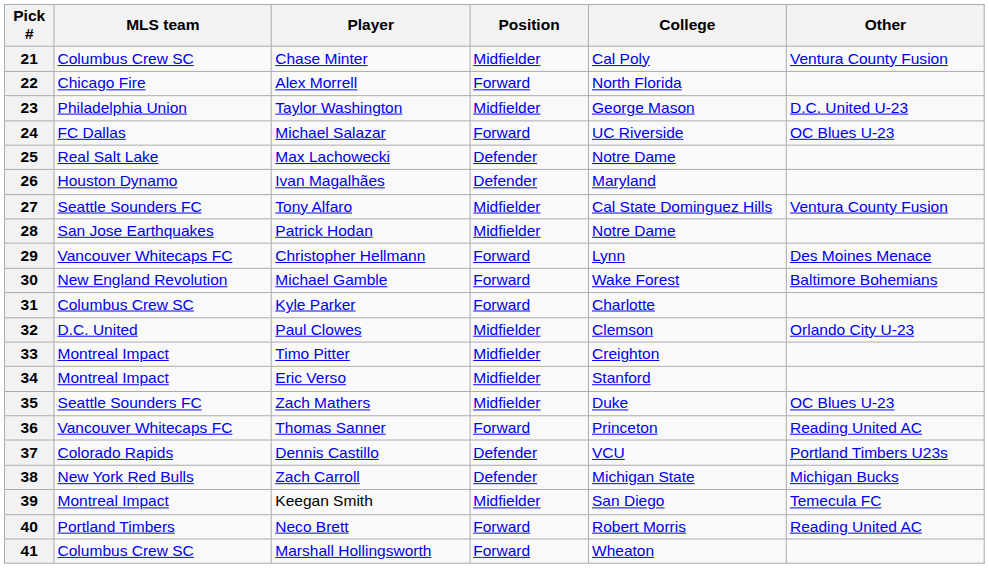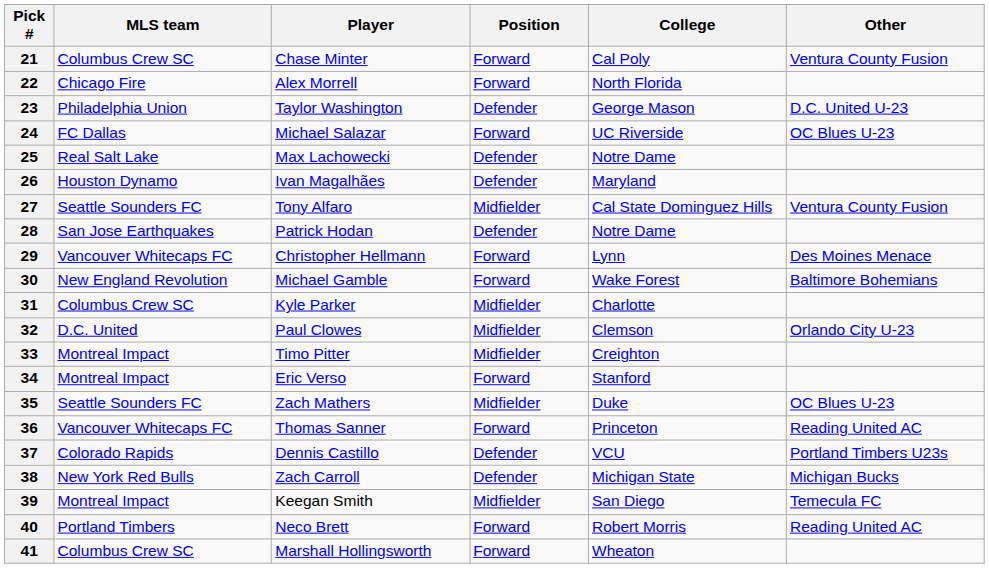 <table class="wikitable sortable" style="width:80%">
 <tr>
 <th width=5%>Pick #</th>
 <th width=22%>MLS team</th>
 <th width=20%>Player</th>
 <th width=12%>Position</th>
 <th width=20%>College</th>
 <th width=20%>Other</th>
 </tr>
 <tr>
 <th>21</th>
 <td><a href='#'>Columbus Crew SC</a></td>
 <td> <a href='#'>Chase Minter</a></td>
-<td><a href='#'>Midfielder</a></td>
+<td><a href='#'>Forward</a></td>
 <td><a href='#'>Cal Poly</a></td>
 <td><a href='#'>Ventura County Fusion</a></td>
 </tr>
 <tr>
 <th>22</th>
 <td><a href='#'>Chicago Fire</a></td>
 <td> <a href='#'>Alex Morrell</a></td>
 <td><a href='#'>Forward</a></td>
 <td><a href='#'>North Florida</a></td>
 <td></td>
 </tr>
 <tr>
 <th>23</th>
 <td><a href='#'>Philadelphia Union</a></td>
 <td> <a href='#'>Taylor Washington</a></td>
-<td><a href='#'>Midfielder</a></td>
+<td><a href='#'>Defender</a></td>
 <td><a href='#'>George Mason</a></td>
 <td><a href='#'>D.C. United U-23</a></td>
 </tr>
 <tr>
 <th>24</th>
 <td><a href='#'>FC Dallas</a></td>
 <td> <a href='#'>Michael Salazar</a></td>
 <td><a href='#'>Forward</a></td>
 <td><a href='#'>UC Riverside</a></td>
 <td><a href='#'>OC Blues U-23</a></td>
 </tr>
 <tr>
 <th>25</th>
 <td><a href='#'>Real Salt Lake</a></td>
 <td> <a href='#'>Max Lachowecki</a></td>
 <td><a href='#'>Defender</a></td>
 <td><a href='#'>Notre Dame</a></td>
 <td></td>
 </tr>
 <tr>
 <th>26</th>
 <td><a href='#'>Houston Dynamo</a></td>
 <td> <a href='#'>Ivan Magalhães</a></td>
 <td><a href='#'>Defender</a></td>
 <td><a href='#'>Maryland</a></td>
 <td></td>
 </tr>
 <tr>
 <th>27</th>
 <td><a href='#'>Seattle Sounders FC</a></td>
 <td> <a href='#'>Tony Alfaro</a></td>
 <td><a href='#'>Midfielder</a></td>
 <td><a href='#'>Cal State Dominguez Hills</a></td>
 <td><a href='#'>Ventura County Fusion</a></td>
 </tr>
 <tr>
 <th>28</th>
 <td><a href='#'>San Jose Earthquakes</a></td>
 <td> <a href='#'>Patrick Hodan</a></td>
-<td><a href='#'>Midfielder</a></td>
+<td><a href='#'>Defender</a></td>
 <td><a href='#'>Notre Dame</a></td>
 <td></td>
 </tr>
 <tr>
 <th>29</th>
 <td><a href='#'>Vancouver Whitecaps FC</a></td>
 <td> <a href='#'>Christopher Hellmann</a></td>
 <td><a href='#'>Forward</a></td>
 <td><a href='#'>Lynn</a></td>
 <td><a href='#'>Des Moines Menace</a></td>
 </tr>
 <tr>
 <th>30</th>
 <td><a href='#'>New England Revolution</a></td>
 <td> <a href='#'>Michael Gamble</a></td>
 <td><a href='#'>Forward</a></td>
 <td><a href='#'>Wake Forest</a></td>
 <td><a href='#'>Baltimore Bohemians</a></td>
 </tr>
 <tr>
 <th>31</th>
 <td><a href='#'>Columbus Crew SC</a></td>
 <td> <a href='#'>Kyle Parker</a></td>
-<td><a href='#'>Forward</a></td>
+<td><a href='#'>Midfielder</a></td>
 <td><a href='#'>Charlotte</a></td>
 <td></td>
 </tr>
 <tr>
 <th>32</th>
 <td><a href='#'>D.C. United</a></td>
 <td> <a href='#'>Paul Clowes</a></td>
 <td><a href='#'>Midfielder</a></td>
 <td><a href='#'>Clemson</a></td>
 <td><a href='#'>Orlando City U-23</a></td>
 </tr>
 <tr>
 <th>33</th>
 <td><a href='#'>Montreal Impact</a></td>
 <td> <a href='#'>Timo Pitter</a></td>
 <td><a href='#'>Midfielder</a></td>
 <td><a href='#'>Creighton</a></td>
 <td></td>
 </tr>
 <tr>
 <th>34</th>
 <td><a href='#'>Montreal Impact</a></td>
 <td> <a href='#'>Eric Verso</a></td>
-<td><a href='#'>Midfielder</a></td>
+<td><a href='#'>Forward</a></td>
 <td><a href='#'>Stanford</a></td>
 <td></td>
 </tr>
 <tr>
 <th>35</th>
 <td><a href='#'>Seattle Sounders FC</a></td>
 <td> <a href='#'>Zach Mathers</a></td>
 <td><a href='#'>Midfielder</a></td>
 <td><a href='#'>Duke</a></td>
 <td><a href='#'>OC Blues U-23</a></td>
 </tr>
 <tr>
 <th>36</th>
 <td><a href='#'>Vancouver Whitecaps FC</a></td>
 <td> <a href='#'>Thomas Sanner</a></td>
 <td><a href='#'>Forward</a></td>
 <td><a href='#'>Princeton</a></td>
 <td><a href='#'>Reading United AC</a></td>
 </tr>
 <tr>
 <th>37</th>
 <td><a href='#'>Colorado Rapids</a></td>
 <td> <a href='#'>Dennis Castillo</a></td>
 <td><a href='#'>Defender</a></td>
 <td><a href='#'>VCU</a></td>
 <td><a href='#'>Portland Timbers U23s</a></td>
 </tr>
 <tr>
 <th>38</th>
 <td><a href='#'>New York Red Bulls</a></td>
 <td> <a href='#'>Zach Carroll</a></td>
 <td><a href='#'>Defender</a></td>
 <td><a href='#'>Michigan State</a></td>
 <td><a href='#'>Michigan Bucks</a></td>
 </tr>
 <tr>
 <th>39</th>
 <td><a href='#'>Montreal Impact</a></td>
 <td> Keegan Smith</td>
 <td><a href='#'>Midfielder</a></td>
 <td><a href='#'>San Diego</a></td>
 <td><a href='#'>Temecula FC</a></td>
 </tr>
 <tr>
 <th>40</th>
 <td><a href='#'>Portland Timbers</a></td>
 <td> <a href='#'>Neco Brett</a></td>
 <td><a href='#'>Forward</a></td>
 <td><a href='#'>Robert Morris</a></td>
 <td><a href='#'>Reading United AC</a></td>
 </tr>
 <tr>
 <th>41</th>
 <td><a href='#'>Columbus Crew SC</a></td>
 <td> <a href='#'>Marshall Hollingsworth</a></td>
 <td><a href='#'>Forward</a></td>
 <td><a href='#'>Wheaton</a></td>
 <td></td>
 </tr>
 </table>
